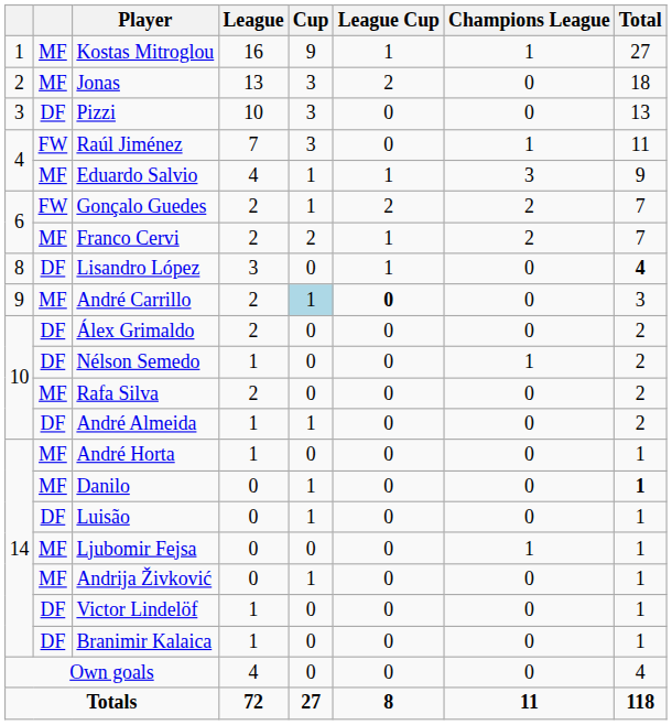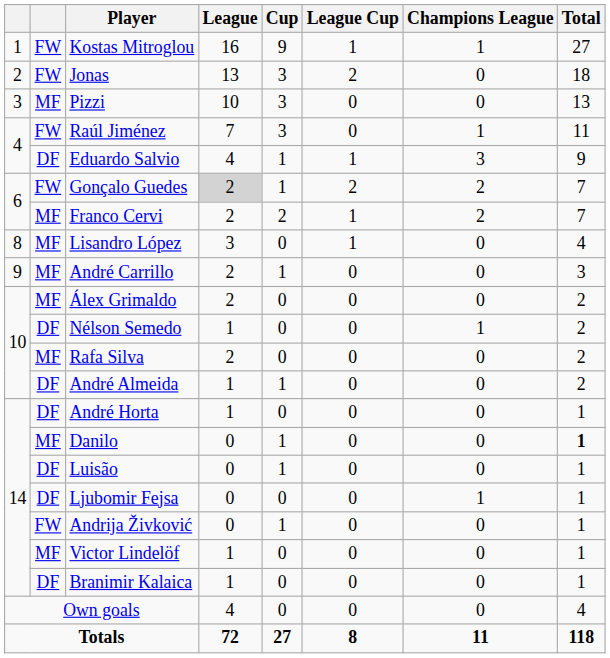 <table class="wikitable sortable" style="text-align:center;">
 <tr>
 <th></th>
 <th></th>
 <th>Player</th>
 <th>League</th>
 <th>Cup</th>
 <th>League Cup</th>
 <th>Champions League</th>
 <th>Total</th>
 </tr>
 <tr>
 <td>1</td>
-<td><a href='#'>MF</a></td>
+<td><a href='#'>FW</a></td>
 <td align=left> <a href='#'>Kostas Mitroglou</a></td>
 <td>16</td>
 <td>9</td>
 <td>1</td>
 <td>1</td>
 <td>27</td>
 </tr>
 <tr>
 <td>2</td>
-<td><a href='#'>MF</a></td>
+<td><a href='#'>FW</a></td>
 <td align=left> <a href='#'>Jonas</a></td>
 <td>13</td>
 <td>3</td>
 <td>2</td>
 <td>0</td>
 <td>18</td>
 </tr>
 <tr>
 <td>3</td>
-<td><a href='#'>DF</a></td>
+<td><a href='#'>MF</a></td>
 <td align=left> <a href='#'>Pizzi</a></td>
 <td>10</td>
 <td>3</td>
 <td>0</td>
 <td>0</td>
 <td>13</td>
 </tr>
 <tr>
 <td rowspan="2">4</td>
 <td><a href='#'>FW</a></td>
 <td align=left> <a href='#'>Raúl Jiménez</a></td>
 <td>7</td>
 <td>3</td>
 <td>0</td>
 <td>1</td>
 <td>11</td>
 </tr>
 <tr>
-<td><a href='#'>MF</a></td>
+<td><a href='#'>DF</a></td>
 <td align=left> <a href='#'>Eduardo Salvio</a></td>
 <td>4</td>
 <td>1</td>
 <td>1</td>
 <td>3</td>
 <td>9</td>
 </tr>
 <tr>
 <td rowspan="2">6</td>
 <td><a href='#'>FW</a></td>
 <td align=left> <a href='#'>Gonçalo Guedes</a></td>
-<td>2</td>
+<td style="background: lightgrey;">2</td>
 <td>1</td>
 <td>2</td>
 <td>2</td>
 <td>7</td>
 </tr>
 <tr>
 <td><a href='#'>MF</a></td>
 <td align=left> <a href='#'>Franco Cervi</a></td>
 <td>2</td>
 <td>2</td>
 <td>1</td>
 <td>2</td>
 <td>7</td>
 </tr>
 <tr>
 <td>8</td>
-<td><a href='#'>DF</a></td>
+<td><a href='#'>MF</a></td>
 <td align=left> <a href='#'>Lisandro López</a></td>
 <td>3</td>
 <td>0</td>
 <td>1</td>
 <td>0</td>
-<td><strong>4</strong></td>
+<td>4</td>
 </tr>
 <tr>
 <td>9</td>
 <td><a href='#'>MF</a></td>
 <td align=left> <a href='#'>André Carrillo</a></td>
 <td>2</td>
-<td style="background: lightblue;">1</td>
-<td><strong>0</strong></td>
+<td>1</td>
+<td>0</td>
 <td>0</td>
 <td>3</td>
 </tr>
 <tr>
 <td rowspan="4">10</td>
-<td><a href='#'>DF</a></td>
+<td><a href='#'>MF</a></td>
 <td align=left> <a href='#'>Álex Grimaldo</a></td>
 <td>2</td>
 <td>0</td>
 <td>0</td>
 <td>0</td>
 <td>2</td>
 </tr>
 <tr>
 <td><a href='#'>DF</a></td>
 <td align=left> <a href='#'>Nélson Semedo</a></td>
 <td>1</td>
 <td>0</td>
 <td>0</td>
 <td>1</td>
 <td>2</td>
 </tr>
 <tr>
 <td><a href='#'>MF</a></td>
 <td align=left> <a href='#'>Rafa Silva</a></td>
 <td>2</td>
 <td>0</td>
 <td>0</td>
 <td>0</td>
 <td>2</td>
 </tr>
 <tr>
 <td><a href='#'>DF</a></td>
 <td align=left> <a href='#'>André Almeida</a></td>
 <td>1</td>
 <td>1</td>
 <td>0</td>
 <td>0</td>
 <td>2</td>
 </tr>
 <tr>
 <td rowspan="7">14</td>
-<td><a href='#'>MF</a></td>
+<td><a href='#'>DF</a></td>
 <td align=left> <a href='#'>André Horta</a></td>
 <td>1</td>
 <td>0</td>
 <td>0</td>
 <td>0</td>
 <td>1</td>
 </tr>
 <tr>
 <td><a href='#'>MF</a></td>
 <td align=left> <a href='#'>Danilo</a></td>
 <td>0</td>
 <td>1</td>
 <td>0</td>
 <td>0</td>
 <td><strong>1</strong></td>
 </tr>
 <tr>
 <td><a href='#'>DF</a></td>
 <td align=left> <a href='#'>Luisão</a></td>
 <td>0</td>
 <td>1</td>
 <td>0</td>
 <td>0</td>
 <td>1</td>
 </tr>
 <tr>
-<td><a href='#'>MF</a></td>
+<td><a href='#'>DF</a></td>
 <td align=left> <a href='#'>Ljubomir Fejsa</a></td>
 <td>0</td>
 <td>0</td>
 <td>0</td>
 <td>1</td>
 <td>1</td>
 </tr>
 <tr>
-<td><a href='#'>MF</a></td>
+<td><a href='#'>FW</a></td>
 <td align=left> <a href='#'>Andrija Živković</a></td>
 <td>0</td>
 <td>1</td>
 <td>0</td>
 <td>0</td>
 <td>1</td>
 </tr>
 <tr>
-<td><a href='#'>DF</a></td>
+<td><a href='#'>MF</a></td>
 <td align=left> <a href='#'>Victor Lindelöf</a></td>
 <td>1</td>
 <td>0</td>
 <td>0</td>
 <td>0</td>
 <td>1</td>
 </tr>
 <tr>
 <td><a href='#'>DF</a></td>
 <td align=left> <a href='#'>Branimir Kalaica</a></td>
 <td>1</td>
 <td>0</td>
 <td>0</td>
 <td>0</td>
 <td>1</td>
 </tr>
 <tr>
 <td colspan="3"><a href='#'>Own goals</a></td>
 <td>4</td>
 <td>0</td>
 <td>0</td>
 <td>0</td>
 <td>4</td>
 </tr>
 <tr>
 <td colspan="3"><strong>Totals</strong></td>
 <td><strong>72</strong></td>
 <td><strong>27</strong></td>
 <td><strong>8</strong></td>
 <td><strong>11</strong></td>
 <td><strong>118</strong></td>
 </tr>
 </table>
